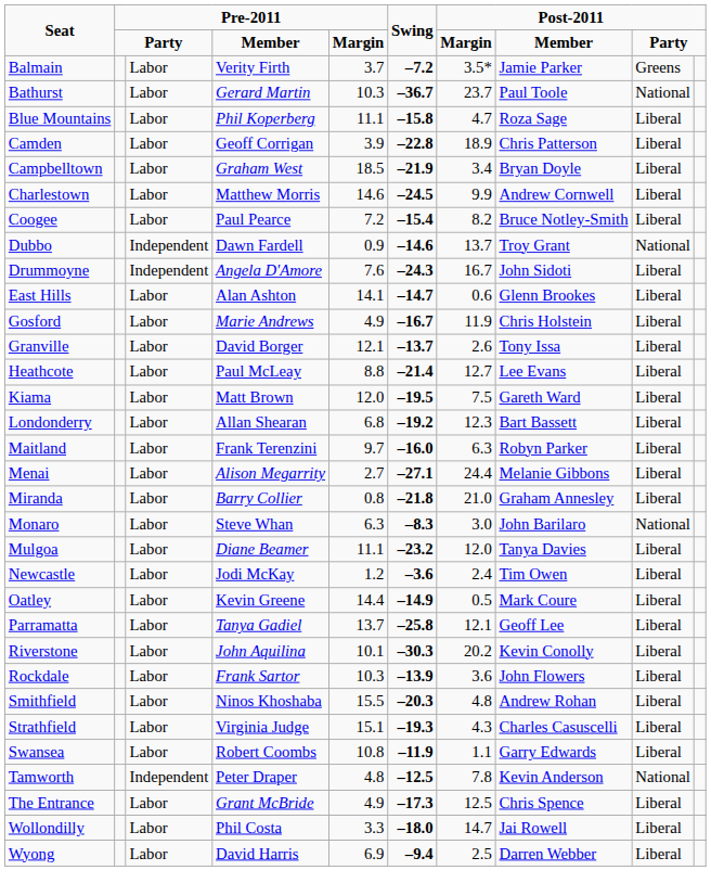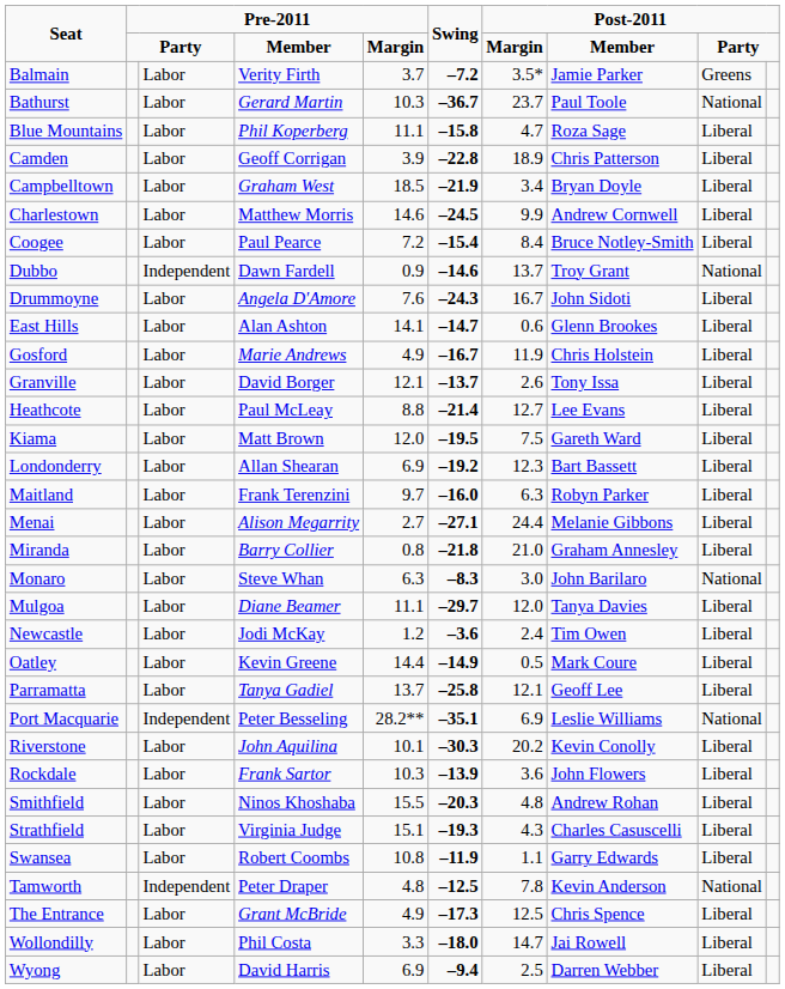 <table class="wikitable">
 <tr>
 <td rowspan="2" style="text-align:center"><strong>Seat</strong></td>
 <td colspan="4" style="text-align:center"><strong>Pre-2011</strong></td>
 <td rowspan="2" style="text-align:center"><strong>Swing</strong></td>
 <td colspan="4" style="text-align:center"><strong>Post-2011</strong></td>
 </tr>
 <tr>
 <td colspan="2" style="text-align:center"><strong>Party</strong></td>
 <td style="text-align:center"><strong>Member</strong></td>
 <td style="text-align:center"><strong>Margin</strong></td>
 <td style="text-align:center"><strong>Margin</strong></td>
 <td style="text-align:center"><strong>Member</strong></td>
 <td colspan="2" style="text-align:center"><strong>Party</strong></td>
 </tr>
 <tr>
 <td><a href='#'>Balmain</a></td>
 <td> </td>
 <td>Labor</td>
 <td><a href='#'>Verity Firth</a></td>
 <td style="text-align:right;">3.7</td>
 <td style="text-align:right;"><strong>–7.2</strong></td>
 <td style="text-align:right;">3.5*</td>
 <td><a href='#'>Jamie Parker</a></td>
 <td>Greens</td>
 <td> </td>
 </tr>
 <tr>
 <td><a href='#'>Bathurst</a></td>
 <td> </td>
 <td>Labor</td>
 <td><em><a href='#'>Gerard Martin</a></em></td>
 <td style="text-align:right;">10.3</td>
 <td style="text-align:right;"><strong>–36.7</strong></td>
 <td style="text-align:right;">23.7</td>
 <td><a href='#'>Paul Toole</a></td>
 <td>National</td>
 <td> </td>
 </tr>
 <tr>
 <td><a href='#'>Blue Mountains</a></td>
 <td> </td>
 <td>Labor</td>
 <td><em><a href='#'>Phil Koperberg</a></em></td>
 <td style="text-align:right;">11.1</td>
 <td style="text-align:right;"><strong>–15.8</strong></td>
 <td style="text-align:right;">4.7</td>
 <td><a href='#'>Roza Sage</a></td>
 <td>Liberal</td>
 <td> </td>
 </tr>
 <tr>
 <td><a href='#'>Camden</a></td>
 <td> </td>
 <td>Labor</td>
 <td><a href='#'>Geoff Corrigan</a></td>
 <td style="text-align:right;">3.9</td>
 <td style="text-align:right;"><strong>–22.8</strong></td>
 <td style="text-align:right;">18.9</td>
 <td><a href='#'>Chris Patterson</a></td>
 <td>Liberal</td>
 <td> </td>
 </tr>
 <tr>
 <td><a href='#'>Campbelltown</a></td>
 <td> </td>
 <td>Labor</td>
 <td><em><a href='#'>Graham West</a></em></td>
 <td style="text-align:right;">18.5</td>
 <td style="text-align:right;"><strong>–21.9</strong></td>
 <td style="text-align:right;">3.4</td>
 <td><a href='#'>Bryan Doyle</a></td>
 <td>Liberal</td>
 <td> </td>
 </tr>
 <tr>
 <td><a href='#'>Charlestown</a></td>
 <td> </td>
 <td>Labor</td>
 <td><a href='#'>Matthew Morris</a></td>
 <td style="text-align:right;">14.6</td>
 <td style="text-align:right;"><strong>–24.5</strong></td>
 <td style="text-align:right;">9.9</td>
 <td><a href='#'>Andrew Cornwell</a></td>
 <td>Liberal</td>
 <td> </td>
 </tr>
 <tr>
 <td><a href='#'>Coogee</a></td>
 <td> </td>
 <td>Labor</td>
 <td><a href='#'>Paul Pearce</a></td>
 <td style="text-align:right;">7.2</td>
 <td style="text-align:right;"><strong>–15.4</strong></td>
-<td style="text-align:right;">8.2</td>
+<td style="text-align:right;">8.4</td>
 <td><a href='#'>Bruce Notley-Smith</a></td>
 <td>Liberal</td>
 <td> </td>
 </tr>
 <tr>
 <td><a href='#'>Dubbo</a></td>
 <td> </td>
 <td>Independent</td>
 <td><a href='#'>Dawn Fardell</a></td>
 <td style="text-align:right;">0.9</td>
 <td style="text-align:right;"><strong>–14.6</strong></td>
 <td style="text-align:right;">13.7</td>
 <td><a href='#'>Troy Grant</a></td>
 <td>National</td>
 <td> </td>
 </tr>
 <tr>
 <td><a href='#'>Drummoyne</a></td>
 <td> </td>
-<td>Independent</td>
+<td>Labor</td>
 <td><em><a href='#'>Angela D'Amore</a></em></td>
 <td style="text-align:right;">7.6</td>
 <td style="text-align:right;"><strong>–24.3</strong></td>
 <td style="text-align:right;">16.7</td>
 <td><a href='#'>John Sidoti</a></td>
 <td>Liberal</td>
 <td> </td>
 </tr>
 <tr>
 <td><a href='#'>East Hills</a></td>
 <td> </td>
 <td>Labor</td>
 <td><a href='#'>Alan Ashton</a></td>
 <td style="text-align:right;">14.1</td>
 <td style="text-align:right;"><strong>–14.7</strong></td>
 <td style="text-align:right;">0.6</td>
 <td><a href='#'>Glenn Brookes</a></td>
 <td>Liberal</td>
 <td> </td>
 </tr>
 <tr>
 <td><a href='#'>Gosford</a></td>
 <td> </td>
 <td>Labor</td>
 <td><em><a href='#'>Marie Andrews</a></em></td>
 <td style="text-align:right;">4.9</td>
 <td style="text-align:right;"><strong>–16.7</strong></td>
 <td style="text-align:right;">11.9</td>
 <td><a href='#'>Chris Holstein</a></td>
 <td>Liberal</td>
 <td> </td>
 </tr>
 <tr>
 <td><a href='#'>Granville</a></td>
 <td> </td>
 <td>Labor</td>
 <td><a href='#'>David Borger</a></td>
 <td style="text-align:right;">12.1</td>
 <td style="text-align:right;"><strong>–13.7</strong></td>
 <td style="text-align:right;">2.6</td>
 <td><a href='#'>Tony Issa</a></td>
 <td>Liberal</td>
 <td> </td>
 </tr>
 <tr>
 <td><a href='#'>Heathcote</a></td>
 <td> </td>
 <td>Labor</td>
 <td><a href='#'>Paul McLeay</a></td>
 <td style="text-align:right;">8.8</td>
 <td style="text-align:right;"><strong>–21.4</strong></td>
 <td style="text-align:right;">12.7</td>
 <td><a href='#'>Lee Evans</a></td>
 <td>Liberal</td>
 <td> </td>
 </tr>
 <tr>
 <td><a href='#'>Kiama</a></td>
 <td> </td>
 <td>Labor</td>
 <td><a href='#'>Matt Brown</a></td>
 <td style="text-align:right;">12.0</td>
 <td style="text-align:right;"><strong>–19.5</strong></td>
 <td style="text-align:right;">7.5</td>
 <td><a href='#'>Gareth Ward</a></td>
 <td>Liberal</td>
 <td> </td>
 </tr>
 <tr>
 <td><a href='#'>Londonderry</a></td>
 <td> </td>
 <td>Labor</td>
 <td><a href='#'>Allan Shearan</a></td>
-<td style="text-align:right;">6.8</td>
+<td style="text-align:right;">6.9</td>
 <td style="text-align:right;"><strong>–19.2</strong></td>
 <td style="text-align:right;">12.3</td>
 <td><a href='#'>Bart Bassett</a></td>
 <td>Liberal</td>
 <td> </td>
 </tr>
 <tr>
 <td><a href='#'>Maitland</a></td>
 <td> </td>
 <td>Labor</td>
 <td><a href='#'>Frank Terenzini</a></td>
 <td style="text-align:right;">9.7</td>
 <td style="text-align:right;"><strong>–16.0</strong></td>
 <td style="text-align:right;">6.3</td>
 <td><a href='#'>Robyn Parker</a></td>
 <td>Liberal</td>
 <td> </td>
 </tr>
 <tr>
 <td><a href='#'>Menai</a></td>
 <td> </td>
 <td>Labor</td>
 <td><em><a href='#'>Alison Megarrity</a></em></td>
 <td style="text-align:right;">2.7</td>
 <td style="text-align:right;"><strong>–27.1</strong></td>
 <td style="text-align:right;">24.4</td>
 <td><a href='#'>Melanie Gibbons</a></td>
 <td>Liberal</td>
 <td> </td>
 </tr>
 <tr>
 <td><a href='#'>Miranda</a></td>
 <td> </td>
 <td>Labor</td>
 <td><em><a href='#'>Barry Collier</a></em></td>
 <td style="text-align:right;">0.8</td>
 <td style="text-align:right;"><strong>–21.8</strong></td>
 <td style="text-align:right;">21.0</td>
 <td><a href='#'>Graham Annesley</a></td>
 <td>Liberal</td>
 <td> </td>
 </tr>
 <tr>
 <td><a href='#'>Monaro</a></td>
 <td> </td>
 <td>Labor</td>
 <td><a href='#'>Steve Whan</a></td>
 <td style="text-align:right;">6.3</td>
 <td style="text-align:right;"><strong>–8.3</strong></td>
 <td style="text-align:right;">3.0</td>
 <td><a href='#'>John Barilaro</a></td>
 <td>National</td>
 <td> </td>
 </tr>
 <tr>
 <td><a href='#'>Mulgoa</a></td>
 <td> </td>
 <td>Labor</td>
 <td><em><a href='#'>Diane Beamer</a></em></td>
 <td style="text-align:right;">11.1</td>
-<td style="text-align:right;"><strong>–23.2</strong></td>
+<td style="text-align:right;"><strong>–29.7</strong></td>
 <td style="text-align:right;">12.0</td>
 <td><a href='#'>Tanya Davies</a></td>
 <td>Liberal</td>
 <td> </td>
 </tr>
 <tr>
 <td><a href='#'>Newcastle</a></td>
 <td> </td>
 <td>Labor</td>
 <td><a href='#'>Jodi McKay</a></td>
 <td style="text-align:right;">1.2</td>
 <td style="text-align:right;"><strong>–3.6</strong></td>
 <td style="text-align:right;">2.4</td>
 <td><a href='#'>Tim Owen</a></td>
 <td>Liberal</td>
 <td> </td>
 </tr>
 <tr>
 <td><a href='#'>Oatley</a></td>
 <td> </td>
 <td>Labor</td>
 <td><a href='#'>Kevin Greene</a></td>
 <td style="text-align:right;">14.4</td>
 <td style="text-align:right;"><strong>–14.9</strong></td>
 <td style="text-align:right;">0.5</td>
 <td><a href='#'>Mark Coure</a></td>
 <td>Liberal</td>
 <td> </td>
 </tr>
 <tr>
 <td><a href='#'>Parramatta</a></td>
 <td> </td>
 <td>Labor</td>
 <td><em><a href='#'>Tanya Gadiel</a></em></td>
 <td style="text-align:right;">13.7</td>
 <td style="text-align:right;"><strong>–25.8</strong></td>
 <td style="text-align:right;">12.1</td>
 <td><a href='#'>Geoff Lee</a></td>
 <td>Liberal</td>
+<td> </td>
+</tr>
+<tr>
+<td><a href='#'>Port Macquarie</a></td>
+<td> </td>
+<td>Independent</td>
+<td><a href='#'>Peter Besseling</a></td>
+<td style="text-align:right;">28.2**</td>
+<td style="text-align:right;"><strong>–35.1</strong></td>
+<td style="text-align:right;">6.9</td>
+<td><a href='#'>Leslie Williams</a></td>
+<td>National</td>
 <td> </td>
 </tr>
 <tr>
 <td><a href='#'>Riverstone</a></td>
 <td> </td>
 <td>Labor</td>
 <td><em><a href='#'>John Aquilina</a></em></td>
 <td style="text-align:right;">10.1</td>
 <td style="text-align:right;"><strong>–30.3</strong></td>
 <td style="text-align:right;">20.2</td>
 <td><a href='#'>Kevin Conolly</a></td>
 <td>Liberal</td>
 <td> </td>
 </tr>
 <tr>
 <td><a href='#'>Rockdale</a></td>
 <td> </td>
 <td>Labor</td>
 <td><em><a href='#'>Frank Sartor</a></em></td>
 <td style="text-align:right;">10.3</td>
 <td style="text-align:right;"><strong>–13.9</strong></td>
 <td style="text-align:right;">3.6</td>
 <td><a href='#'>John Flowers</a></td>
 <td>Liberal</td>
 <td> </td>
 </tr>
 <tr>
 <td><a href='#'>Smithfield</a></td>
 <td> </td>
 <td>Labor</td>
 <td><a href='#'>Ninos Khoshaba</a></td>
 <td style="text-align:right;">15.5</td>
 <td style="text-align:right;"><strong>–20.3</strong></td>
 <td style="text-align:right;">4.8</td>
 <td><a href='#'>Andrew Rohan</a></td>
 <td>Liberal</td>
 <td> </td>
 </tr>
 <tr>
 <td><a href='#'>Strathfield</a></td>
 <td> </td>
 <td>Labor</td>
 <td><a href='#'>Virginia Judge</a></td>
 <td style="text-align:right;">15.1</td>
 <td style="text-align:right;"><strong>–19.3</strong></td>
 <td style="text-align:right;">4.3</td>
 <td><a href='#'>Charles Casuscelli</a></td>
 <td>Liberal</td>
 <td> </td>
 </tr>
 <tr>
 <td><a href='#'>Swansea</a></td>
 <td> </td>
 <td>Labor</td>
 <td><a href='#'>Robert Coombs</a></td>
 <td style="text-align:right;">10.8</td>
 <td style="text-align:right;"><strong>–11.9</strong></td>
 <td style="text-align:right;">1.1</td>
 <td><a href='#'>Garry Edwards</a></td>
 <td>Liberal</td>
 <td> </td>
 </tr>
 <tr>
 <td><a href='#'>Tamworth</a></td>
 <td> </td>
 <td>Independent</td>
 <td><a href='#'>Peter Draper</a></td>
 <td style="text-align:right;">4.8</td>
 <td style="text-align:right;"><strong>–12.5</strong></td>
 <td style="text-align:right;">7.8</td>
 <td><a href='#'>Kevin Anderson</a></td>
 <td>National</td>
 <td> </td>
 </tr>
 <tr>
 <td><a href='#'>The Entrance</a></td>
 <td> </td>
 <td>Labor</td>
 <td><em><a href='#'>Grant McBride</a></em></td>
 <td style="text-align:right;">4.9</td>
 <td style="text-align:right;"><strong>–17.3</strong></td>
 <td style="text-align:right;">12.5</td>
 <td><a href='#'>Chris Spence</a></td>
 <td>Liberal</td>
 <td> </td>
 </tr>
 <tr>
 <td><a href='#'>Wollondilly</a></td>
 <td> </td>
 <td>Labor</td>
 <td><a href='#'>Phil Costa</a></td>
 <td style="text-align:right;">3.3</td>
 <td style="text-align:right;"><strong>–18.0</strong></td>
 <td style="text-align:right;">14.7</td>
 <td><a href='#'>Jai Rowell</a></td>
 <td>Liberal</td>
 <td> </td>
 </tr>
 <tr>
 <td><a href='#'>Wyong</a></td>
 <td> </td>
 <td>Labor</td>
 <td><a href='#'>David Harris</a></td>
 <td style="text-align:right;">6.9</td>
 <td style="text-align:right;"><strong>–9.4</strong></td>
 <td style="text-align:right;">2.5</td>
 <td><a href='#'>Darren Webber</a></td>
 <td>Liberal</td>
 <td> </td>
 </tr>
 </table>
